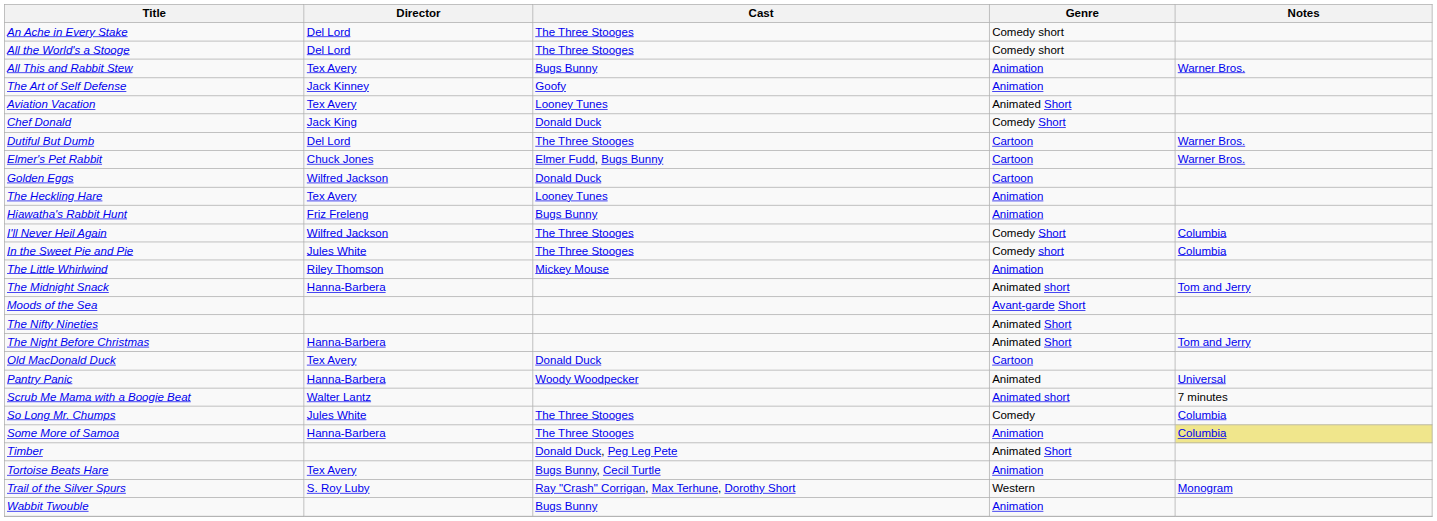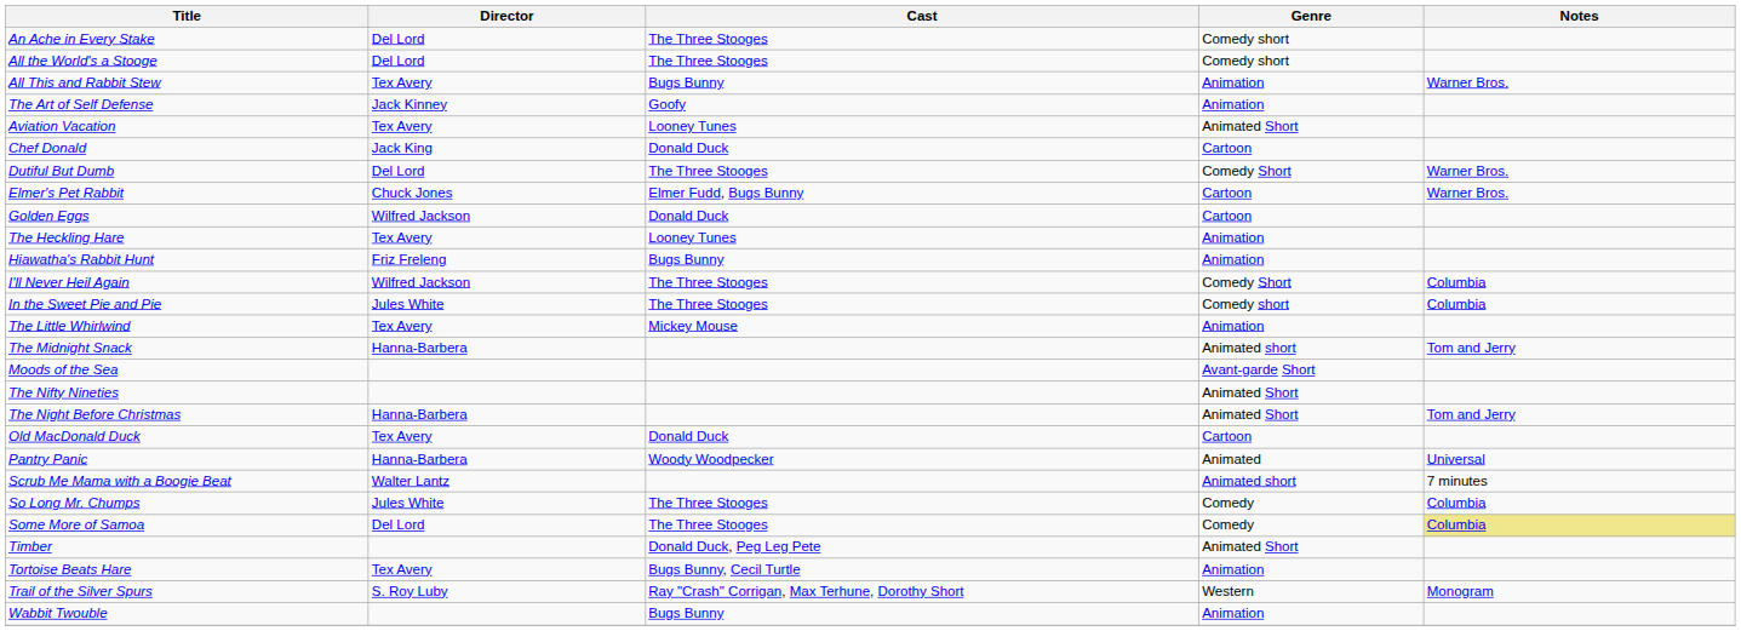 <table class="wikitable" width= "100%">
 <tr>
 <th width=21%>Title</th>
 <th width=16%>Director</th>
 <th width=32%>Cast</th>
 <th width=13%>Genre</th>
 <th width=18%>Notes</th>
 </tr>
 <tr>
 <td><em><a href='#'>An Ache in Every Stake</a></em></td>
 <td><a href='#'>Del Lord</a></td>
 <td><a href='#'>The Three Stooges</a></td>
 <td>Comedy short</td>
 <td></td>
 </tr>
 <tr>
 <td><em><a href='#'>All the World's a Stooge</a></em></td>
 <td><a href='#'>Del Lord</a></td>
 <td><a href='#'>The Three Stooges</a></td>
 <td>Comedy short</td>
 <td></td>
 </tr>
 <tr>
 <td><em><a href='#'>All This and Rabbit Stew</a></em></td>
 <td><a href='#'>Tex Avery</a></td>
 <td><a href='#'>Bugs Bunny</a></td>
 <td><a href='#'>Animation</a></td>
 <td><a href='#'>Warner Bros.</a></td>
 </tr>
 <tr>
 <td><em><a href='#'>The Art of Self Defense</a></em></td>
 <td><a href='#'>Jack Kinney</a></td>
 <td><a href='#'>Goofy</a></td>
 <td><a href='#'>Animation</a></td>
 <td></td>
 </tr>
 <tr>
 <td><em><a href='#'>Aviation Vacation</a></em></td>
 <td><a href='#'>Tex Avery</a></td>
 <td><a href='#'>Looney Tunes</a></td>
 <td>Animated <a href='#'>Short</a></td>
 <td></td>
 </tr>
 <tr>
 <td><em><a href='#'>Chef Donald</a></em></td>
 <td><a href='#'>Jack King</a></td>
 <td><a href='#'>Donald Duck</a></td>
-<td>Comedy <a href='#'>Short</a></td>
+<td><a href='#'>Cartoon</a></td>
 <td></td>
 </tr>
 <tr>
 <td><em><a href='#'>Dutiful But Dumb</a></em></td>
 <td><a href='#'>Del Lord</a></td>
 <td><a href='#'>The Three Stooges</a></td>
-<td><a href='#'>Cartoon</a></td>
+<td>Comedy <a href='#'>Short</a></td>
 <td><a href='#'>Warner Bros.</a></td>
 </tr>
 <tr>
 <td><em><a href='#'>Elmer's Pet Rabbit</a></em></td>
 <td><a href='#'>Chuck Jones</a></td>
 <td><a href='#'>Elmer Fudd</a>, <a href='#'>Bugs Bunny</a></td>
 <td><a href='#'>Cartoon</a></td>
 <td><a href='#'>Warner Bros.</a></td>
 </tr>
 <tr>
 <td><em><a href='#'>Golden Eggs</a></em></td>
 <td><a href='#'>Wilfred Jackson</a></td>
 <td><a href='#'>Donald Duck</a></td>
 <td><a href='#'>Cartoon</a></td>
 <td></td>
 </tr>
 <tr>
 <td><em><a href='#'>The Heckling Hare</a></em></td>
 <td><a href='#'>Tex Avery</a></td>
 <td><a href='#'>Looney Tunes</a></td>
 <td><a href='#'>Animation</a></td>
 <td></td>
 </tr>
 <tr>
 <td><em><a href='#'>Hiawatha's Rabbit Hunt</a></em></td>
 <td><a href='#'>Friz Freleng</a></td>
 <td><a href='#'>Bugs Bunny</a></td>
 <td><a href='#'>Animation</a></td>
 <td></td>
 </tr>
 <tr>
 <td><em><a href='#'>I'll Never Heil Again</a></em></td>
 <td><a href='#'>Wilfred Jackson</a></td>
 <td><a href='#'>The Three Stooges</a></td>
 <td>Comedy <a href='#'>Short</a></td>
 <td><a href='#'>Columbia</a></td>
 </tr>
 <tr>
 <td><em><a href='#'>In the Sweet Pie and Pie</a></em></td>
 <td><a href='#'>Jules White</a></td>
 <td><a href='#'>The Three Stooges</a></td>
 <td>Comedy <a href='#'>short</a></td>
 <td><a href='#'>Columbia</a></td>
 </tr>
 <tr>
 <td><em><a href='#'>The Little Whirlwind</a></em></td>
-<td><a href='#'>Riley Thomson</a></td>
+<td><a href='#'>Tex Avery</a></td>
 <td><a href='#'>Mickey Mouse</a></td>
 <td><a href='#'>Animation</a></td>
 <td></td>
 </tr>
 <tr>
 <td><em><a href='#'>The Midnight Snack</a></em></td>
 <td><a href='#'>Hanna-Barbera</a></td>
 <td></td>
 <td>Animated <a href='#'>short</a></td>
 <td><a href='#'>Tom and Jerry</a></td>
 </tr>
 <tr>
 <td><em><a href='#'>Moods of the Sea</a></em></td>
 <td></td>
 <td></td>
 <td><a href='#'>Avant-garde</a> <a href='#'>Short</a></td>
 <td></td>
 </tr>
 <tr>
 <td><em><a href='#'>The Nifty Nineties</a></em></td>
 <td></td>
 <td></td>
 <td>Animated <a href='#'>Short</a></td>
 <td></td>
 </tr>
 <tr>
 <td><em><a href='#'>The Night Before Christmas</a></em></td>
 <td><a href='#'>Hanna-Barbera</a></td>
 <td></td>
 <td>Animated <a href='#'>Short</a></td>
 <td><a href='#'>Tom and Jerry</a></td>
 </tr>
 <tr>
 <td><em><a href='#'>Old MacDonald Duck</a></em></td>
 <td><a href='#'>Tex Avery</a></td>
 <td><a href='#'>Donald Duck</a></td>
 <td><a href='#'>Cartoon</a></td>
 <td></td>
 </tr>
 <tr>
 <td><em><a href='#'>Pantry Panic</a></em></td>
 <td><a href='#'>Hanna-Barbera</a></td>
 <td><a href='#'>Woody Woodpecker</a></td>
 <td>Animated</td>
 <td><a href='#'>Universal</a></td>
 </tr>
 <tr>
 <td><em><a href='#'>Scrub Me Mama with a Boogie Beat</a></em></td>
 <td><a href='#'>Walter Lantz</a></td>
 <td></td>
 <td><a href='#'>Animated short</a></td>
 <td>7 minutes</td>
 </tr>
 <tr>
 <td><em><a href='#'>So Long Mr. Chumps</a></em></td>
 <td><a href='#'>Jules White</a></td>
 <td><a href='#'>The Three Stooges</a></td>
 <td>Comedy</td>
 <td><a href='#'>Columbia</a></td>
 </tr>
 <tr>
 <td><em><a href='#'>Some More of Samoa</a></em></td>
-<td><a href='#'>Hanna-Barbera</a></td>
+<td><a href='#'>Del Lord</a></td>
 <td><a href='#'>The Three Stooges</a></td>
-<td><a href='#'>Animation</a></td>
+<td>Comedy</td>
 <td style="background: khaki;"><a href='#'>Columbia</a></td>
 </tr>
 <tr>
 <td><em><a href='#'>Timber</a></em></td>
 <td></td>
 <td><a href='#'>Donald Duck</a>, <a href='#'>Peg Leg Pete</a></td>
 <td>Animated <a href='#'>Short</a></td>
 <td></td>
 </tr>
 <tr>
 <td><em><a href='#'>Tortoise Beats Hare</a></em></td>
 <td><a href='#'>Tex Avery</a></td>
 <td><a href='#'>Bugs Bunny</a>, <a href='#'>Cecil Turtle</a></td>
 <td><a href='#'>Animation</a></td>
 <td></td>
 </tr>
 <tr>
 <td><em><a href='#'>Trail of the Silver Spurs</a></em></td>
 <td><a href='#'>S. Roy Luby</a></td>
 <td><a href='#'>Ray "Crash" Corrigan</a>, <a href='#'>Max Terhune</a>, <a href='#'>Dorothy Short</a></td>
 <td>Western</td>
 <td><a href='#'>Monogram</a></td>
 </tr>
 <tr>
 <td><em><a href='#'>Wabbit Twouble</a></em></td>
 <td></td>
 <td><a href='#'>Bugs Bunny</a></td>
 <td><a href='#'>Animation</a></td>
 <td></td>
 </tr>
 <tr>
 </tr>
 </table>
